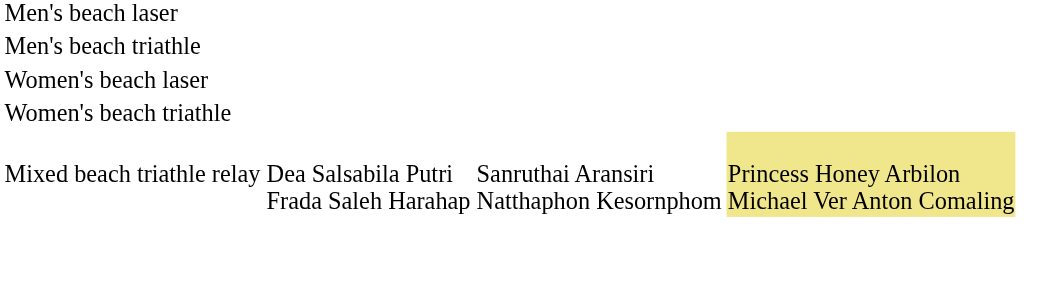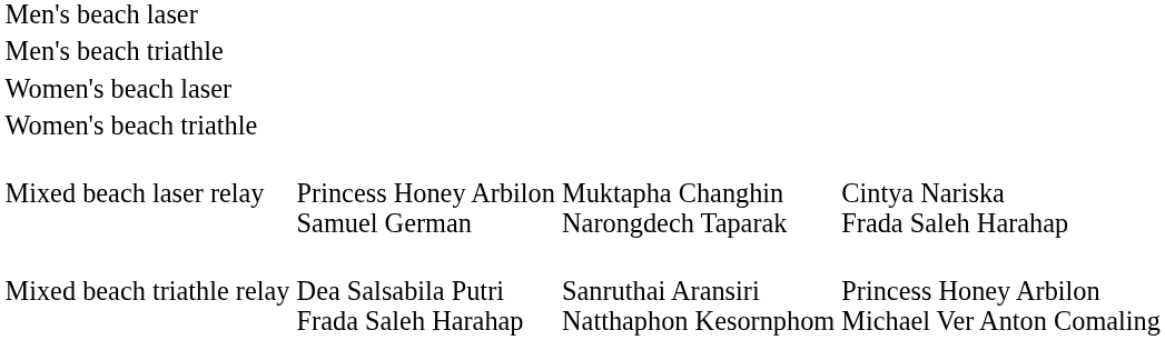 <table>
 <tr>
 <td>Men's beach laser</td>
 <td></td>
 <td></td>
 <td></td>
 </tr>
 <tr>
 <td>Men's beach triathle</td>
 <td></td>
 <td></td>
 <td></td>
 </tr>
 <tr>
 <td>Women's beach laser</td>
 <td></td>
 <td></td>
 <td></td>
 </tr>
 <tr>
 <td>Women's beach triathle</td>
 <td></td>
 <td></td>
 <td></td>
 </tr>
 <tr>
+<td>Mixed beach laser relay</td>
+<td><br>Princess Honey Arbilon<br>Samuel German</td>
+<td><br>Muktapha Changhin<br>Narongdech Taparak</td>
+<td><br>Cintya Nariska<br>Frada Saleh Harahap</td>
+</tr>
+<tr>
 <td>Mixed beach triathle relay</td>
 <td><br>Dea Salsabila Putri<br>Frada Saleh Harahap</td>
 <td><br>Sanruthai Aransiri<br>Natthaphon Kesornphom</td>
-<td style="background: khaki;"><br>Princess Honey Arbilon<br>Michael Ver Anton Comaling</td>
+<td><br>Princess Honey Arbilon<br>Michael Ver Anton Comaling</td>
 </tr>
 </table>
